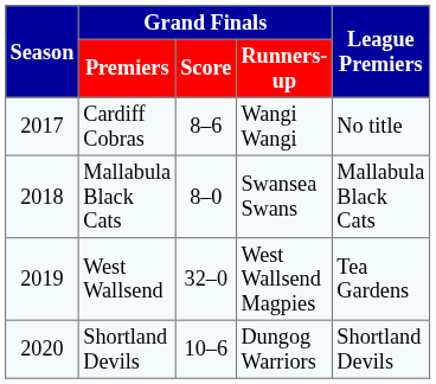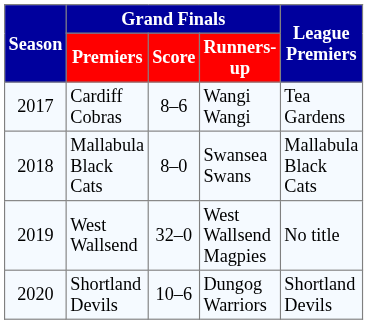 <table border="1" cellpadding="3" cellspacing="0" style="border-collapse:collapse; width:49%;">
 <tr style="background:#00009d;">
 <th rowspan=2 style="color:#FFFFFF;">Season</th>
 <th colspan=3 style="color:#FFFFFF;">Grand Finals</th>
 <th rowspan=2 style="color:#FFFFFF;">League Premiers</th>
 </tr>
 <tr style="background:#FF0000;">
 <th style="color:#FFFFFF;" "width:10%;">Premiers</th>
 <th style="color:#FFFFFF;" "width:6%;">Score</th>
 <th style="color:#FFFFFF;" "width:10%;">Runners-up</th>
 </tr>
 <tr align=center bgcolor=#F5FAFF>
 <td>2017</td>
 <td align=left> Cardiff Cobras</td>
 <td>8–6</td>
 <td align=left> Wangi Wangi</td>
-<td align=left>No title</td>
+<td align=left> Tea Gardens</td>
 </tr>
 <tr align=center bgcolor=#F5FAFF>
 <td>2018</td>
 <td align=left> Mallabula Black Cats</td>
 <td>8–0</td>
 <td align=left> Swansea Swans</td>
 <td align=left> Mallabula Black Cats</td>
 </tr>
 <tr align=center bgcolor=#F5FAFF>
 <td>2019</td>
 <td align=left> West Wallsend</td>
 <td>32–0</td>
 <td align=left> West Wallsend Magpies</td>
-<td align=left> Tea Gardens</td>
+<td align=left>No title</td>
 </tr>
 <tr align=center bgcolor=#F5FAFF>
 <td>2020</td>
 <td align=left> Shortland Devils</td>
 <td>10–6</td>
 <td align=left> Dungog Warriors</td>
 <td align=left> Shortland Devils</td>
 </tr>
 </table>
